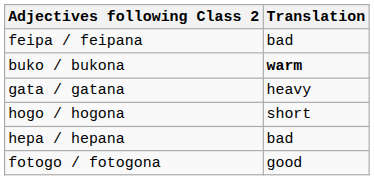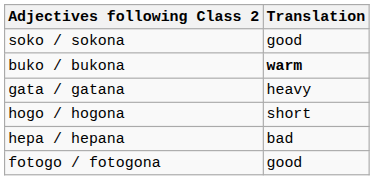 <table class="wikitable">
 <tr>
 <th>Adjectives following Class 2</th>
 <th>Translation</th>
 </tr>
 <tr>
-<td>feipa / feipana</td>
-<td>bad</td>
+<td>soko / sokona</td>
+<td>good</td>
 </tr>
 <tr>
 <td>buko / bukona</td>
 <td><strong>warm</strong></td>
 </tr>
 <tr>
 <td>gata / gatana</td>
 <td>heavy</td>
 </tr>
 <tr>
 <td>hogo / hogona</td>
 <td>short</td>
 </tr>
 <tr>
 <td>hepa / hepana</td>
 <td>bad</td>
 </tr>
 <tr>
 <td>fotogo / fotogona</td>
 <td>good</td>
 </tr>
 </table>
